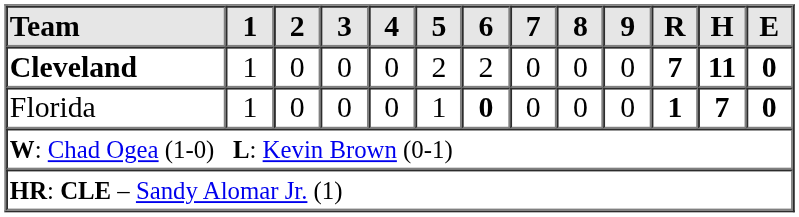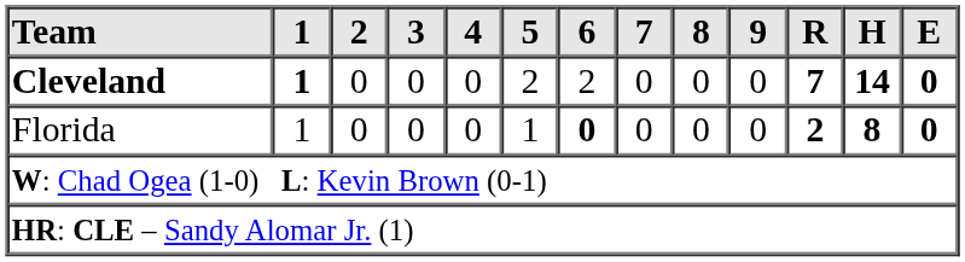 <table border=1 cellspacing=0 width=425 style="margin-left:3em;">
 <tr style="text-align:center; background-color:#e6e6e6;">
 <th align=left width=28%>Team</th>
 <th width=6%>1</th>
 <th width=6%>2</th>
 <th width=6%>3</th>
 <th width=6%>4</th>
 <th width=6%>5</th>
 <th width=6%>6</th>
 <th width=6%>7</th>
 <th width=6%>8</th>
 <th width=6%>9</th>
 <th width=6%>R</th>
 <th width=6%>H</th>
 <th width=6%>E</th>
 </tr>
 <tr style="text-align:center;">
 <td align=left><strong>Cleveland</strong></td>
-<td>1</td>
+<td><strong>1</strong></td>
 <td>0</td>
 <td>0</td>
 <td>0</td>
 <td>2</td>
 <td>2</td>
 <td>0</td>
 <td>0</td>
 <td>0</td>
 <td><strong>7</strong></td>
-<td><strong>11</strong></td>
+<td><strong>14</strong></td>
 <td><strong>0</strong></td>
 </tr>
 <tr style="text-align:center;">
 <td align=left>Florida</td>
 <td>1</td>
 <td>0</td>
 <td>0</td>
 <td>0</td>
 <td>1</td>
 <td><strong>0</strong></td>
 <td>0</td>
 <td>0</td>
 <td>0</td>
-<td><strong>1</strong></td>
-<td><strong>7</strong></td>
+<td><strong>2</strong></td>
+<td><strong>8</strong></td>
 <td><strong>0</strong></td>
 </tr>
 <tr style="text-align:left;">
 <td colspan=13><small><strong>W</strong>: <a href='#'>Chad Ogea</a> (1-0)   <strong>L</strong>: <a href='#'>Kevin Brown</a> (0-1)  </small></td>
 </tr>
 <tr style="text-align:left;">
 <td colspan=13><small><strong>HR</strong>: <strong>CLE</strong> – <a href='#'>Sandy Alomar Jr.</a> (1)</small></td>
 </tr>
 </table>
